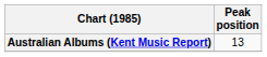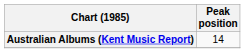 <table class="wikitable sortable plainrowheaders" style="text-align:center">
 <tr>
 <th>Chart (1985)</th>
 <th>Peak<br>position</th>
 </tr>
 <tr>
 <th scope="row">Australian Albums (<a href='#'>Kent Music Report</a>)</th>
-<td>13</td>
+<td>14</td>
 </tr>
 <tr>
 </tr>
 <tr>
 </tr>
 <tr>
 </tr>
 <tr>
 </tr>
 <tr>
 </tr>
 <tr>
 </tr>
 <tr>
 </tr>
 <tr>
 </tr>
 </table>
